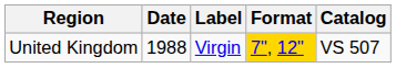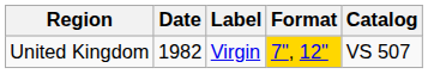 <table class="wikitable">
 <tr>
 <th>Region</th>
 <th>Date</th>
 <th>Label</th>
 <th>Format</th>
 <th>Catalog</th>
 </tr>
 <tr>
 <td>United Kingdom</td>
-<td>1988</td>
+<td>1982</td>
 <td><a href='#'>Virgin</a></td>
 <td style="background: gold;"><a href='#'>7"</a>, <a href='#'>12"</a></td>
 <td>VS 507</td>
 </tr>
 </table>
